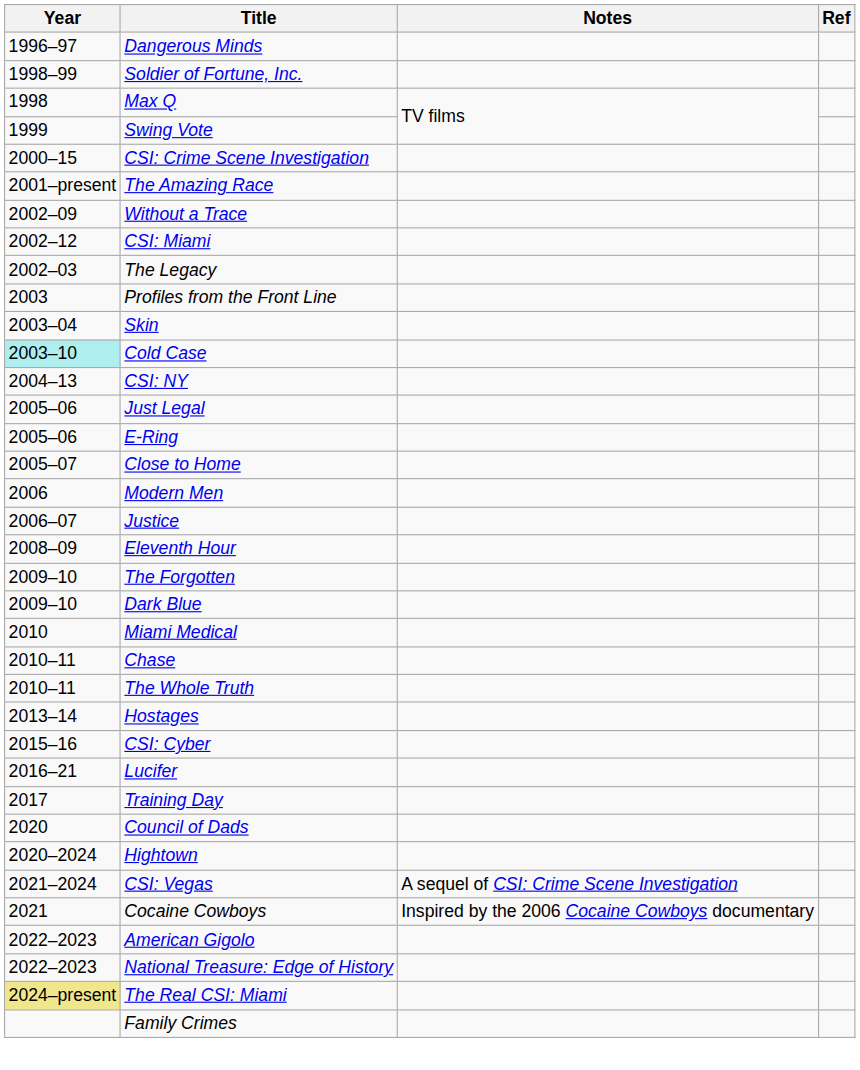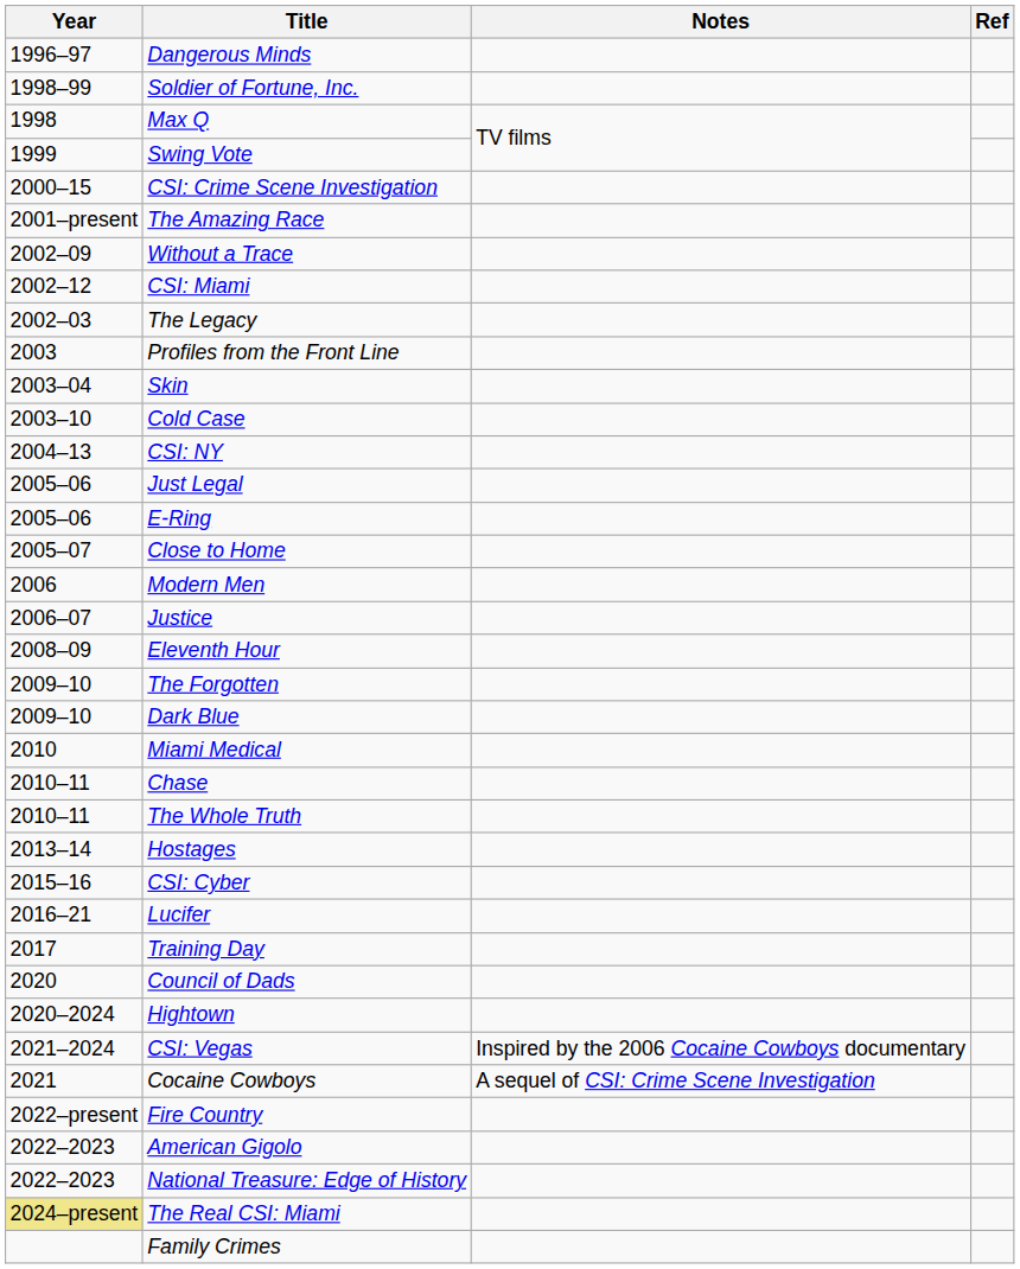 <table class="wikitable">
 <tr>
 <th>Year</th>
 <th>Title</th>
 <th>Notes</th>
 <th>Ref</th>
 </tr>
 <tr>
 <td>1996–97</td>
 <td><em><a href='#'>Dangerous Minds</a></em></td>
 <td></td>
 <td></td>
 </tr>
 <tr>
 <td>1998–99</td>
 <td><em><a href='#'>Soldier of Fortune, Inc.</a></em></td>
 <td></td>
 <td></td>
 </tr>
 <tr>
 <td>1998</td>
 <td><em><a href='#'>Max Q</a></em></td>
 <td rowspan="2">TV films</td>
 <td></td>
 </tr>
 <tr>
 <td>1999</td>
 <td><em><a href='#'>Swing Vote</a></em></td>
 <td></td>
 </tr>
 <tr>
 <td>2000–15</td>
 <td><em><a href='#'>CSI: Crime Scene Investigation</a></em></td>
 <td></td>
 <td></td>
 </tr>
 <tr>
 <td>2001–present</td>
 <td><em><a href='#'>The Amazing Race</a></em></td>
 <td></td>
 <td></td>
 </tr>
 <tr>
 <td>2002–09</td>
 <td><em><a href='#'>Without a Trace</a></em></td>
 <td></td>
 <td></td>
 </tr>
 <tr>
 <td>2002–12</td>
 <td><em><a href='#'>CSI: Miami</a></em></td>
 <td></td>
 <td></td>
 </tr>
 <tr>
 <td>2002–03</td>
 <td><em>The Legacy</em></td>
 <td></td>
 <td></td>
 </tr>
 <tr>
 <td>2003</td>
 <td><em>Profiles from the Front Line</em></td>
 <td></td>
 <td></td>
 </tr>
 <tr>
 <td>2003–04</td>
 <td><em><a href='#'>Skin</a></em></td>
 <td></td>
 <td></td>
 </tr>
 <tr>
-<td style="background: paleturquoise;">2003–10</td>
+<td>2003–10</td>
 <td><em><a href='#'>Cold Case</a></em></td>
 <td></td>
 <td></td>
 </tr>
 <tr>
 <td>2004–13</td>
 <td><em><a href='#'>CSI: NY</a></em></td>
 <td></td>
 <td></td>
 </tr>
 <tr>
 <td>2005–06</td>
 <td><em><a href='#'>Just Legal</a></em></td>
 <td></td>
 <td></td>
 </tr>
 <tr>
 <td>2005–06</td>
 <td><em><a href='#'>E-Ring</a></em></td>
 <td></td>
 <td></td>
 </tr>
 <tr>
 <td>2005–07</td>
 <td><em><a href='#'>Close to Home</a></em></td>
 <td></td>
 <td></td>
 </tr>
 <tr>
 <td>2006</td>
 <td><em><a href='#'>Modern Men</a></em></td>
 <td></td>
 <td></td>
 </tr>
 <tr>
 <td>2006–07</td>
 <td><em><a href='#'>Justice</a></em></td>
 <td></td>
 <td></td>
 </tr>
 <tr>
 <td>2008–09</td>
 <td><em><a href='#'>Eleventh Hour</a></em></td>
 <td></td>
 <td></td>
 </tr>
 <tr>
 <td>2009–10</td>
 <td><em><a href='#'>The Forgotten</a></em></td>
 <td></td>
 <td></td>
 </tr>
 <tr>
 <td>2009–10</td>
 <td><em><a href='#'>Dark Blue</a></em></td>
 <td></td>
 <td></td>
 </tr>
 <tr>
 <td>2010</td>
 <td><em><a href='#'>Miami Medical</a></em></td>
 <td></td>
 <td></td>
 </tr>
 <tr>
 <td>2010–11</td>
 <td><em><a href='#'>Chase</a></em></td>
 <td></td>
 <td></td>
 </tr>
 <tr>
 <td>2010–11</td>
 <td><em><a href='#'>The Whole Truth</a></em></td>
 <td></td>
 <td></td>
 </tr>
 <tr>
 <td>2013–14</td>
 <td><em><a href='#'>Hostages</a></em></td>
 <td></td>
 <td></td>
 </tr>
 <tr>
 <td>2015–16</td>
 <td><em><a href='#'>CSI: Cyber</a></em></td>
 <td></td>
 <td></td>
 </tr>
 <tr>
 <td>2016–21</td>
 <td><em><a href='#'>Lucifer</a></em></td>
 <td></td>
 <td></td>
 </tr>
 <tr>
 <td>2017</td>
 <td><em><a href='#'>Training Day</a></em></td>
 <td></td>
 <td></td>
 </tr>
 <tr>
 <td>2020</td>
 <td><em><a href='#'>Council of Dads</a></em></td>
 <td></td>
 <td></td>
 </tr>
 <tr>
 <td>2020–2024</td>
 <td><em><a href='#'>Hightown</a></em></td>
 <td></td>
 <td></td>
 </tr>
 <tr>
 <td>2021–2024</td>
 <td><em><a href='#'>CSI: Vegas</a></em></td>
-<td>A sequel of <em><a href='#'>CSI: Crime Scene Investigation</a></em></td>
+<td>Inspired by the 2006 <em><a href='#'>Cocaine Cowboys</a></em> documentary</td>
 <td></td>
 </tr>
 <tr>
 <td>2021</td>
 <td><em>Cocaine Cowboys</em></td>
-<td>Inspired by the 2006 <em><a href='#'>Cocaine Cowboys</a></em> documentary</td>
+<td>A sequel of <em><a href='#'>CSI: Crime Scene Investigation</a></em></td>
+<td></td>
+</tr>
+<tr>
+<td>2022–present</td>
+<td><em><a href='#'>Fire Country</a></em></td>
+<td></td>
 <td></td>
 </tr>
 <tr>
 <td>2022–2023</td>
 <td><em><a href='#'>American Gigolo</a></em></td>
 <td></td>
 <td></td>
 </tr>
 <tr>
 <td>2022–2023</td>
 <td><em><a href='#'>National Treasure: Edge of History</a></em></td>
 <td></td>
 <td></td>
 </tr>
 <tr>
 <td style="background: khaki;">2024–present</td>
 <td><em><a href='#'>The Real CSI: Miami</a></em></td>
 <td></td>
 <td></td>
 </tr>
 <tr>
 <td></td>
 <td><em>Family Crimes</em></td>
 <td></td>
 <td></td>
 </tr>
 </table>
